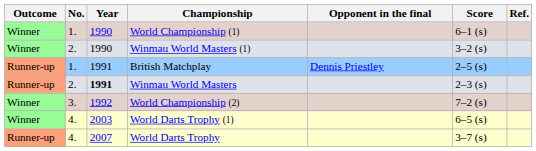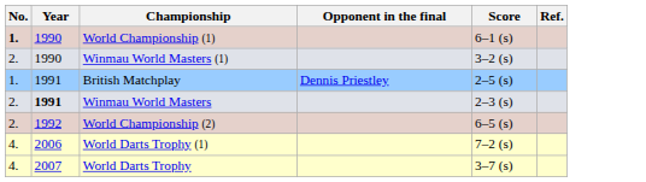 <table class="sortable wikitable">
 <tr>
-<th style="width:80px;">Outcome</th>
 <th style="width:20px;">No.</th>
 <th style="width:50px;">Year</th>
 <th style="width:250px;">Championship</th>
 <th style="width:200px;">Opponent in the final</th>
 <th style="width:70px;">Score</th>
 <th scope="col" style="width:20px;">Ref.</th>
 </tr>
 <tr style="background:#e5d1cb;">
-<td style="background:#98FB98">Winner</td>
-<td>1.</td>
+<td><strong>1.</strong></td>
 <td><a href='#'>1990</a></td>
 <td><a href='#'>World Championship</a> <small>(1)</small></td>
 <td> </td>
 <td>6–1 (s)</td>
 <td style="text-align:center;"></td>
 </tr>
 <tr style="background:#dfe2e9;">
-<td style="background:#98FB98">Winner</td>
 <td>2.</td>
 <td>1990</td>
 <td><a href='#'>Winmau World Masters</a> <small>(1)</small></td>
 <td> </td>
 <td>3–2 (s)</td>
 <td style="text-align:center;"></td>
 </tr>
 <tr style="background:#9cf;">
-<td style="background:#ffa07a;">Runner-up</td>
 <td>1.</td>
 <td>1991</td>
 <td>British Matchplay</td>
 <td> <a href='#'>Dennis Priestley</a></td>
 <td>2–5 (s)</td>
 <td></td>
 </tr>
 <tr style="background:#dfe2e9;">
-<td style="background:#ffa07a;">Runner-up</td>
 <td>2.</td>
 <td><strong>1991</strong></td>
 <td><a href='#'>Winmau World Masters</a></td>
 <td> </td>
 <td>2–3 (s)</td>
 <td style="text-align:center;"></td>
 </tr>
 <tr style="background:#e5d1cb;">
-<td style="background:#98FB98">Winner</td>
-<td>3.</td>
+<td>2.</td>
 <td><a href='#'>1992</a></td>
 <td><a href='#'>World Championship</a> <small>(2)</small></td>
+<td> </td>
+<td>6–5 (s)</td>
+<td style="text-align:center;"></td>
+</tr>
+<tr style="background:#ffc;">
+<td>4.</td>
+<td><a href='#'>2006</a></td>
+<td><a href='#'>World Darts Trophy</a> <small>(1)</small></td>
 <td> </td>
 <td>7–2 (s)</td>
 <td style="text-align:center;"></td>
 </tr>
 <tr style="background:#ffc;">
-<td style="background:#98FB98">Winner</td>
-<td>4.</td>
-<td><a href='#'>2003</a></td>
-<td><a href='#'>World Darts Trophy</a> <small>(1)</small></td>
-<td> </td>
-<td>6–5 (s)</td>
-<td style="text-align:center;"></td>
-</tr>
-<tr style="background:#ffc;">
-<td style="background:#ffa07a;">Runner-up</td>
 <td>4.</td>
 <td><a href='#'>2007</a></td>
 <td><a href='#'>World Darts Trophy</a></td>
 <td> </td>
 <td>3–7 (s)</td>
 <td style="text-align:center;"></td>
 </tr>
 </table>
